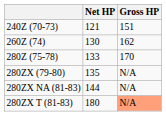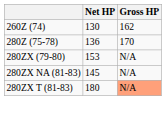 <table class="wikitable">
 <tr>
 <th></th>
 <th>Net HP</th>
 <th>Gross HP</th>
-</tr>
-<tr>
-<td>240Z (70-73)</td>
-<td>121</td>
-<td>151</td>
 </tr>
 <tr>
 <td>260Z (74)</td>
 <td>130</td>
 <td>162</td>
 </tr>
 <tr>
 <td>280Z (75-78)</td>
-<td>133</td>
+<td>136</td>
 <td>170</td>
 </tr>
 <tr>
 <td>280ZX (79-80)</td>
-<td>135</td>
+<td>153</td>
 <td>N/A</td>
 </tr>
 <tr>
 <td>280ZX NA (81-83)</td>
-<td>144</td>
+<td>145</td>
 <td>N/A</td>
 </tr>
 <tr>
 <td>280ZX T (81-83)</td>
 <td>180</td>
 <td style="background: lightsalmon;">N/A</td>
 </tr>
 </table>
